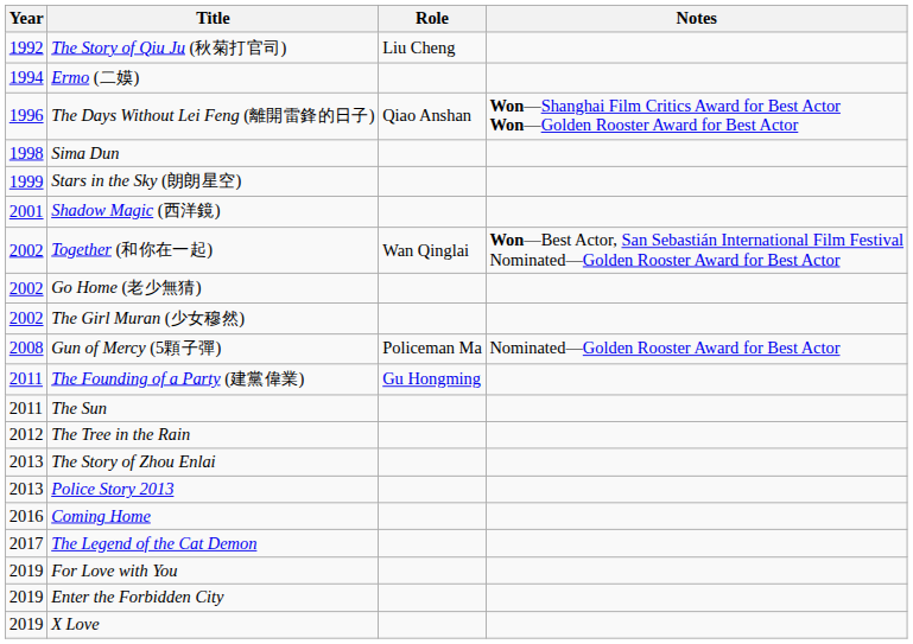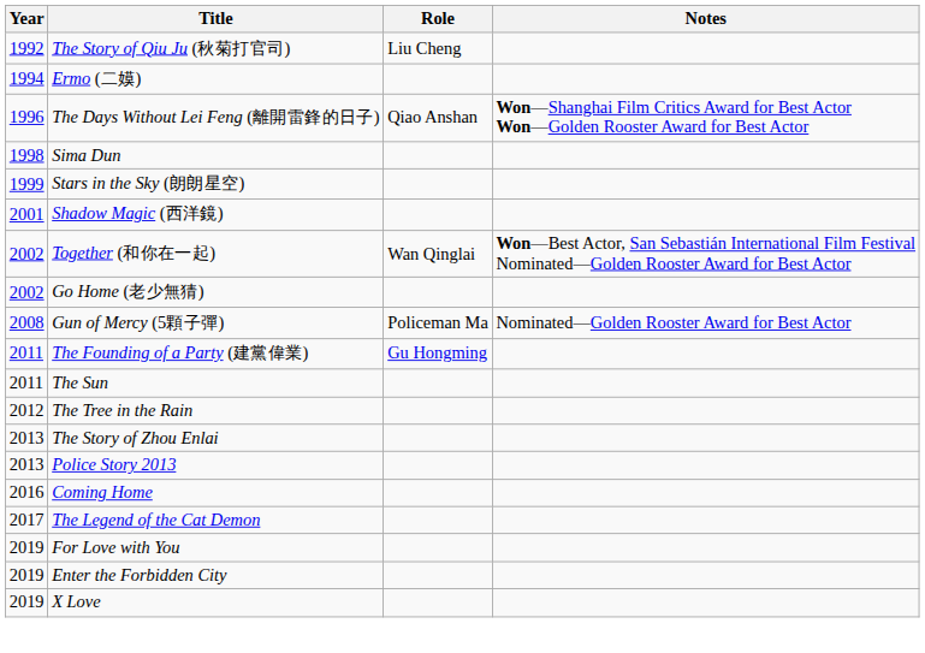 <table class="wikitable sortable">
 <tr>
 <th>Year</th>
 <th>Title</th>
 <th>Role</th>
 <th>Notes</th>
 </tr>
 <tr>
 <td><a href='#'>1992</a></td>
 <td><em><a href='#'>The Story of Qiu Ju</a></em> (秋菊打官司)</td>
 <td>Liu Cheng</td>
 <td></td>
 </tr>
 <tr>
 <td><a href='#'>1994</a></td>
 <td><em><a href='#'>Ermo</a></em> (二嫫)</td>
 <td></td>
 <td></td>
 </tr>
 <tr>
 <td><a href='#'>1996</a></td>
 <td><em>The Days Without Lei Feng</em> (離開雷鋒的日子)</td>
 <td>Qiao Anshan</td>
 <td><strong>Won</strong>—<a href='#'>Shanghai Film Critics Award for Best Actor</a><br><strong>Won</strong>—<a href='#'>Golden Rooster Award for Best Actor</a></td>
 </tr>
 <tr>
 <td><a href='#'>1998</a></td>
 <td><em>Sima Dun</em></td>
 <td></td>
 <td></td>
 </tr>
 <tr>
 <td><a href='#'>1999</a></td>
 <td><em>Stars in the Sky</em> (朗朗星空)</td>
 <td></td>
 <td></td>
 </tr>
 <tr>
 <td><a href='#'>2001</a></td>
 <td><em><a href='#'>Shadow Magic</a></em> (西洋鏡)</td>
 <td></td>
 <td></td>
 </tr>
 <tr>
 <td><a href='#'>2002</a></td>
 <td><em><a href='#'>Together</a></em> (和你在一起)</td>
 <td>Wan Qinglai</td>
 <td><strong>Won</strong>—Best Actor, <a href='#'>San Sebastián International Film Festival</a><br>Nominated—<a href='#'>Golden Rooster Award for Best Actor</a></td>
 </tr>
 <tr>
 <td><a href='#'>2002</a></td>
 <td><em>Go Home</em> (老少無猜)</td>
-<td></td>
-<td></td>
-</tr>
-<tr>
-<td><a href='#'>2002</a></td>
-<td><em>The Girl Muran</em> (少女穆然)</td>
 <td></td>
 <td></td>
 </tr>
 <tr>
 <td><a href='#'>2008</a></td>
 <td><em>Gun of Mercy</em> (5顆子彈)</td>
 <td>Policeman Ma</td>
 <td>Nominated—<a href='#'>Golden Rooster Award for Best Actor</a></td>
 </tr>
 <tr>
 <td><a href='#'>2011</a></td>
 <td><em><a href='#'>The Founding of a Party</a></em> (建黨偉業)</td>
 <td><a href='#'>Gu Hongming</a></td>
 <td></td>
 </tr>
 <tr>
 <td>2011</td>
 <td><em>The Sun</em></td>
 <td></td>
 <td></td>
 </tr>
 <tr>
 <td>2012</td>
 <td><em>The Tree in the Rain</em></td>
 <td></td>
 <td></td>
 </tr>
 <tr>
 <td>2013</td>
 <td><em>The Story of Zhou Enlai</em></td>
 <td></td>
 <td></td>
 </tr>
 <tr>
 <td>2013</td>
 <td><em><a href='#'>Police Story 2013</a></em></td>
 <td></td>
 <td></td>
 </tr>
 <tr>
 <td>2016</td>
 <td><em><a href='#'>Coming Home</a></em></td>
 <td></td>
 <td></td>
 </tr>
 <tr>
 <td>2017</td>
 <td><em><a href='#'>The Legend of the Cat Demon</a></em></td>
 <td></td>
 <td></td>
 </tr>
 <tr>
 <td>2019</td>
 <td><em>For Love with You</em></td>
 <td></td>
 <td></td>
 </tr>
 <tr>
 <td>2019</td>
 <td><em>Enter the Forbidden City</em></td>
 <td></td>
 <td></td>
 </tr>
 <tr>
 <td>2019</td>
 <td><em>X Love</em></td>
 <td></td>
 <td></td>
 </tr>
 </table>
